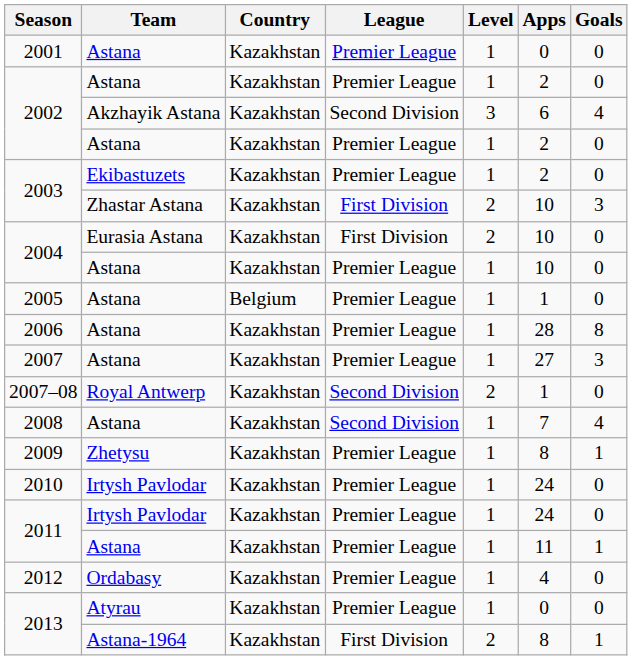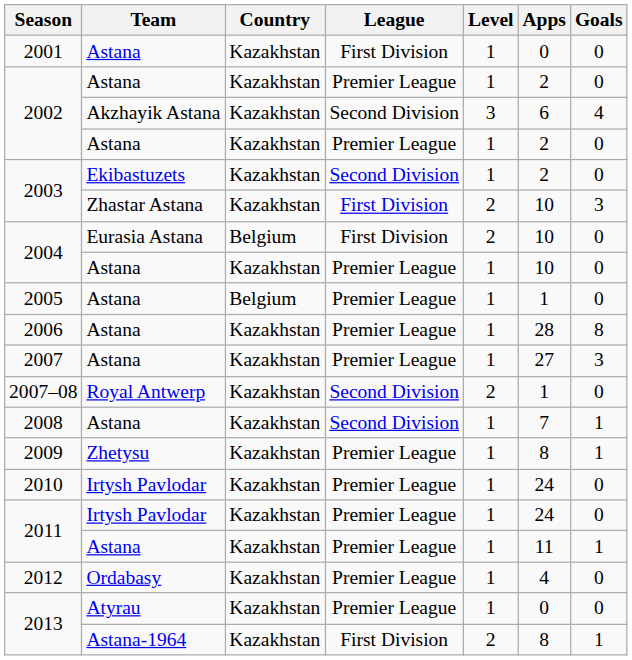 <table class="wikitable" style="text-align: center;">
 <tr>
 <th>Season</th>
 <th>Team</th>
 <th>Country</th>
 <th>League</th>
 <th>Level</th>
 <th>Apps</th>
 <th>Goals</th>
 </tr>
 <tr>
 <td>2001</td>
 <td align="left"><a href='#'>Astana</a></td>
 <td>Kazakhstan</td>
-<td><a href='#'>Premier League</a></td>
+<td>First Division</td>
 <td>1</td>
 <td>0</td>
 <td>0</td>
 </tr>
 <tr>
 <td rowspan="3">2002</td>
 <td align="left">Astana</td>
 <td>Kazakhstan</td>
 <td>Premier League</td>
 <td>1</td>
 <td>2</td>
 <td>0</td>
 </tr>
 <tr>
 <td align="left">Akzhayik Astana</td>
 <td>Kazakhstan</td>
 <td>Second Division</td>
 <td>3</td>
 <td>6</td>
 <td>4</td>
 </tr>
 <tr>
 <td align="left">Astana</td>
 <td>Kazakhstan</td>
 <td>Premier League</td>
 <td>1</td>
 <td>2</td>
 <td>0</td>
 </tr>
 <tr>
 <td rowspan="2">2003</td>
 <td align="left"><a href='#'>Ekibastuzets</a></td>
 <td>Kazakhstan</td>
-<td>Premier League</td>
+<td><a href='#'>Second Division</a></td>
 <td>1</td>
 <td>2</td>
 <td>0</td>
 </tr>
 <tr>
 <td align="left">Zhastar Astana</td>
 <td>Kazakhstan</td>
 <td><a href='#'>First Division</a></td>
 <td>2</td>
 <td>10</td>
 <td>3</td>
 </tr>
 <tr>
 <td rowspan="2">2004</td>
 <td align="left">Eurasia Astana</td>
-<td>Kazakhstan</td>
+<td align="left">Belgium</td>
 <td>First Division</td>
 <td>2</td>
 <td>10</td>
 <td>0</td>
 </tr>
 <tr>
 <td align="left">Astana</td>
 <td>Kazakhstan</td>
 <td>Premier League</td>
 <td>1</td>
 <td>10</td>
 <td>0</td>
 </tr>
 <tr>
 <td>2005</td>
 <td align="left">Astana</td>
 <td align="left">Belgium</td>
 <td>Premier League</td>
 <td>1</td>
 <td>1</td>
 <td>0</td>
 </tr>
 <tr>
 <td>2006</td>
 <td align="left">Astana</td>
 <td>Kazakhstan</td>
 <td>Premier League</td>
 <td>1</td>
 <td>28</td>
 <td>8</td>
 </tr>
 <tr>
 <td>2007</td>
 <td align="left">Astana</td>
 <td>Kazakhstan</td>
 <td>Premier League</td>
 <td>1</td>
 <td>27</td>
 <td>3</td>
 </tr>
 <tr>
 <td>2007–08</td>
 <td align="left"><a href='#'>Royal Antwerp</a></td>
 <td>Kazakhstan</td>
 <td><a href='#'>Second Division</a></td>
 <td>2</td>
 <td>1</td>
 <td>0</td>
 </tr>
 <tr>
 <td>2008</td>
 <td align="left">Astana</td>
 <td>Kazakhstan</td>
 <td><a href='#'>Second Division</a></td>
 <td>1</td>
 <td>7</td>
-<td>4</td>
+<td>1</td>
 </tr>
 <tr>
 <td>2009</td>
 <td align="left"><a href='#'>Zhetysu</a></td>
 <td>Kazakhstan</td>
 <td>Premier League</td>
 <td>1</td>
 <td>8</td>
 <td>1</td>
 </tr>
 <tr>
 <td>2010</td>
 <td align="left"><a href='#'>Irtysh Pavlodar</a></td>
 <td>Kazakhstan</td>
 <td>Premier League</td>
 <td>1</td>
 <td>24</td>
 <td>0</td>
 </tr>
 <tr>
 <td rowspan="2">2011</td>
 <td align="left"><a href='#'>Irtysh Pavlodar</a></td>
 <td>Kazakhstan</td>
 <td>Premier League</td>
 <td>1</td>
 <td>24</td>
 <td>0</td>
 </tr>
 <tr>
 <td align="left"><a href='#'>Astana</a></td>
 <td>Kazakhstan</td>
 <td>Premier League</td>
 <td>1</td>
 <td>11</td>
 <td>1</td>
 </tr>
 <tr>
 <td>2012</td>
 <td align="left"><a href='#'>Ordabasy</a></td>
 <td>Kazakhstan</td>
 <td>Premier League</td>
 <td>1</td>
 <td>4</td>
 <td>0</td>
 </tr>
 <tr>
 <td rowspan="2">2013</td>
 <td align="left"><a href='#'>Atyrau</a></td>
 <td>Kazakhstan</td>
 <td>Premier League</td>
 <td>1</td>
 <td>0</td>
 <td>0</td>
 </tr>
 <tr>
 <td align="left"><a href='#'>Astana-1964</a></td>
 <td>Kazakhstan</td>
 <td>First Division</td>
 <td>2</td>
 <td>8</td>
 <td>1</td>
 </tr>
 </table>
